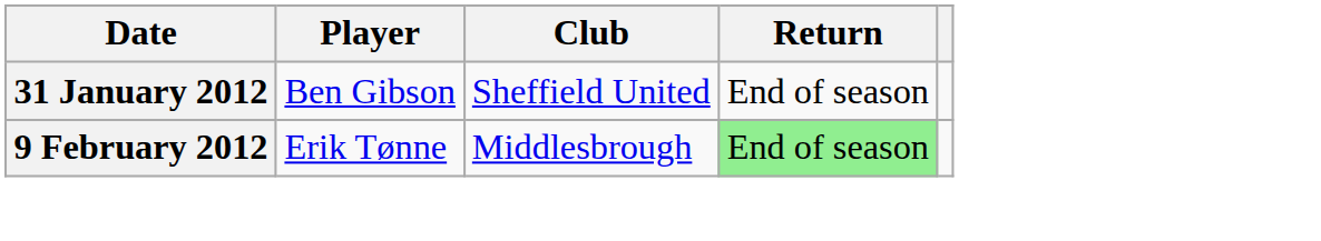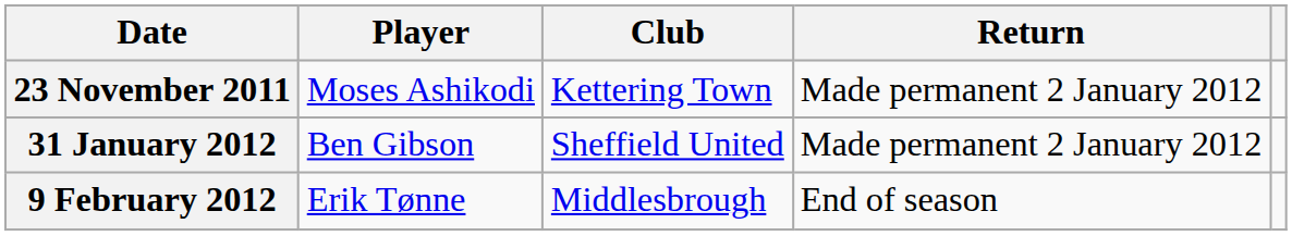 <table class="wikitable plainrowheaders">
 <tr>
 <th scope=col>Date</th>
 <th scope=col>Player</th>
 <th scope=col>Club</th>
 <th scope=col>Return</th>
 <th scope=col class=unsortable></th>
 </tr>
 <tr>
+<th scope=row>23 November 2011</th>
+<td><a href='#'>Moses Ashikodi</a></td>
+<td><a href='#'>Kettering Town</a></td>
+<td>Made permanent 2 January 2012</td>
+<td style="text-align:center;"></td>
+</tr>
+<tr>
 <th scope=row>31 January 2012</th>
 <td><a href='#'>Ben Gibson</a></td>
 <td><a href='#'>Sheffield United</a></td>
-<td>End of season</td>
+<td>Made permanent 2 January 2012</td>
 <td style="text-align:center;"></td>
 </tr>
 <tr>
 <th scope=row>9 February 2012</th>
 <td><a href='#'>Erik Tønne</a></td>
 <td><a href='#'>Middlesbrough</a></td>
-<td style="background: lightgreen;">End of season</td>
+<td>End of season</td>
 <td style="text-align:center;"></td>
 </tr>
 </table>
